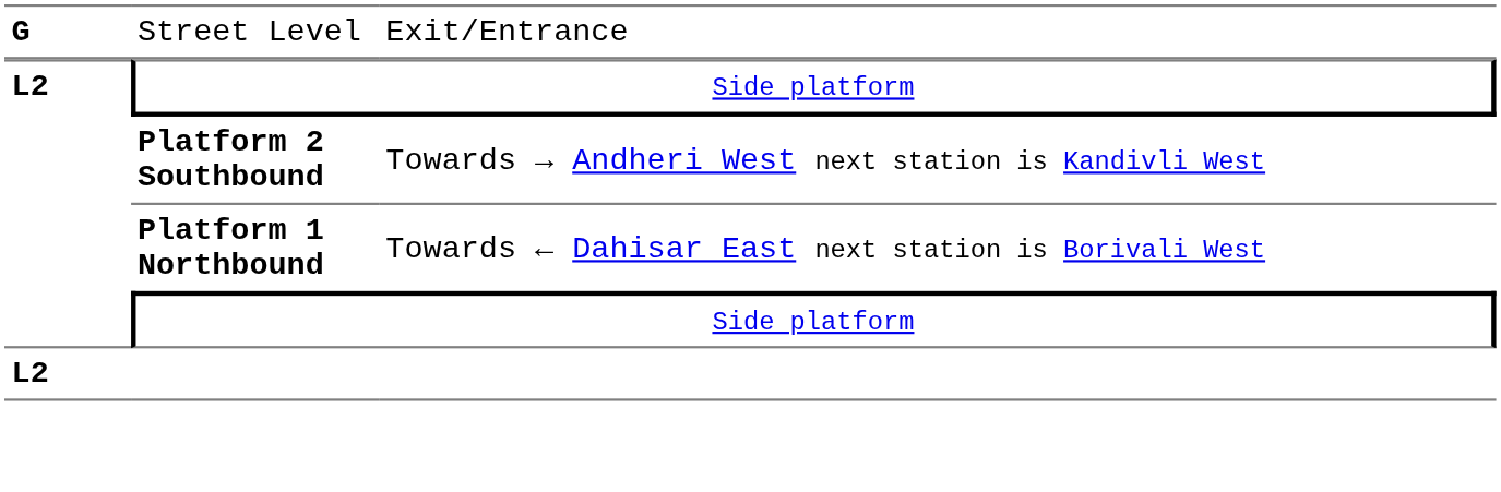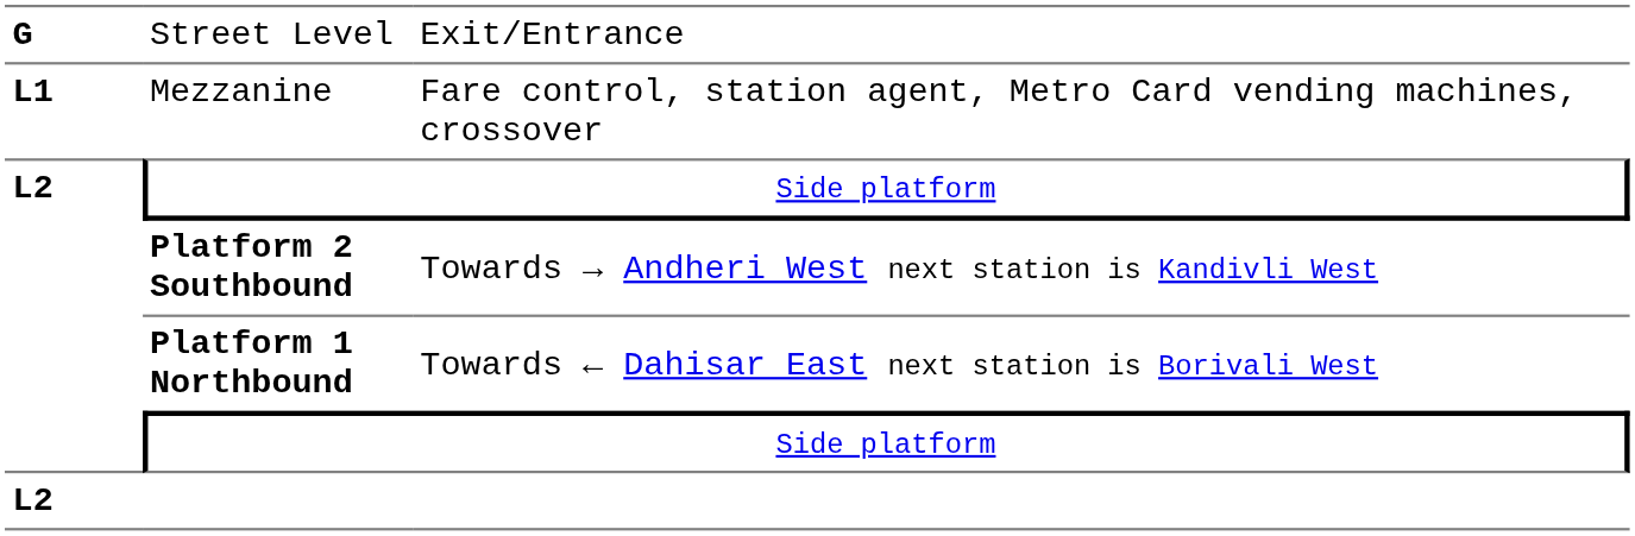 <table cellspacing="0" cellpadding="3" border="0">
 <tr>
 <td style="border-bottom:solid 1px gray;border-top:solid 1px gray;" width="50" valign="top"><strong>G</strong></td>
 <td style="border-top:solid 1px gray;border-bottom:solid 1px gray;" width="100" valign="top">Street Level</td>
 <td style="border-top:solid 1px gray;border-bottom:solid 1px gray;" width="500" valign="top">Exit/Entrance</td>
+</tr>
+<tr>
+<td valign="top"><strong>L1</strong></td>
+<td valign="top">Mezzanine</td>
+<td valign="top">Fare control, station agent, Metro Card vending machines, crossover</td>
 </tr>
 <tr>
 <td rowspan="4" style="border-top:solid 1px gray;border-bottom:solid 1px gray;" width="50" valign="top"><strong>L2</strong></td>
 <td colspan="2" style="border-top:solid 1px gray;border-right:solid 2px black;border-left:solid 2px black;border-bottom:solid 2px black;text-align:center;"><small><a href='#'>Side platform</a></small></td>
 </tr>
 <tr>
 <td style="border-bottom:solid 1px gray;" width="100"><span><strong>Platform 2</strong><br><strong>Southbound</strong></span></td>
 <td style="border-bottom:solid 1px gray;" width="500">Towards → <a href='#'>Andheri West</a> <small>next station is <a href='#'>Kandivli West</a></small></td>
 </tr>
 <tr>
 <td><span><strong>Platform 1</strong><br><strong>Northbound</strong></span></td>
 <td>Towards ← <a href='#'>Dahisar East</a> <small>next station is <a href='#'>Borivali West</a></small></td>
 </tr>
 <tr>
 <td colspan="2" style="border-top:solid 2px black;border-right:solid 2px black;border-left:solid 2px black;border-bottom:solid 1px gray;" align="center"><small><a href='#'>Side platform</a></small></td>
 </tr>
 <tr>
 <td rowspan="2" style="border-bottom:solid 1px gray;" width="50" valign="top"><strong>L2</strong></td>
 <td style="border-bottom:solid 1px gray;" width="100"></td>
 <td style="border-bottom:solid 1px gray;" width="500"></td>
 </tr>
 <tr>
 </tr>
 </table>
